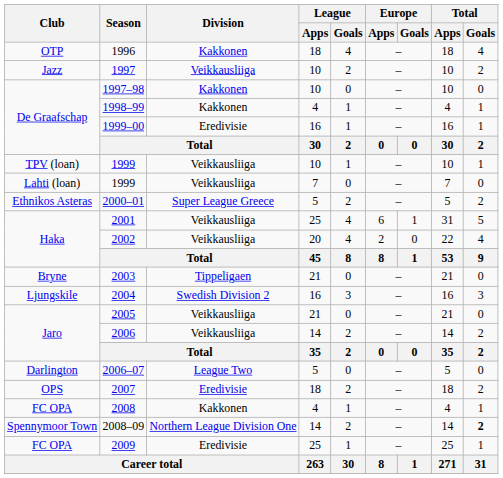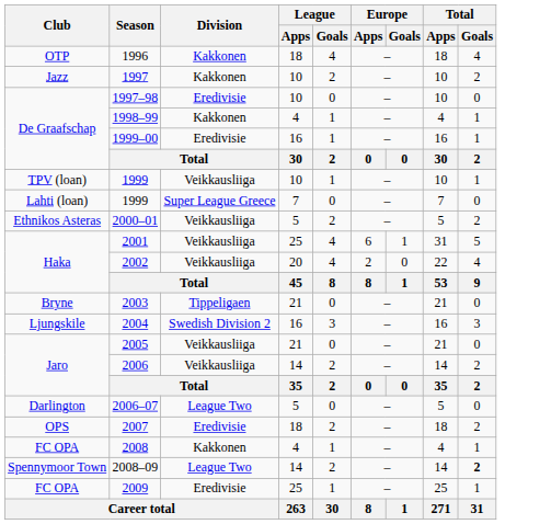 <table class="wikitable" style="text-align:center">
 <tr>
 <th rowspan="2">Club</th>
 <th rowspan="2">Season</th>
 <th rowspan="2">Division</th>
 <th colspan="2">League</th>
 <th colspan="2">Europe</th>
 <th colspan="2">Total</th>
 </tr>
 <tr>
 <th>Apps</th>
 <th>Goals</th>
 <th>Apps</th>
 <th>Goals</th>
 <th>Apps</th>
 <th>Goals</th>
 </tr>
 <tr>
 <td><a href='#'>OTP</a></td>
 <td>1996</td>
 <td><a href='#'>Kakkonen</a></td>
 <td>18</td>
 <td>4</td>
 <td colspan=2>–</td>
 <td>18</td>
 <td>4</td>
 </tr>
 <tr>
 <td><a href='#'>Jazz</a></td>
 <td><a href='#'>1997</a></td>
-<td><a href='#'>Veikkausliiga</a></td>
+<td>Kakkonen</td>
 <td>10</td>
 <td>2</td>
 <td colspan=2>–</td>
 <td>10</td>
 <td>2</td>
 </tr>
 <tr>
 <td rowspan=4><a href='#'>De Graafschap</a></td>
 <td><a href='#'>1997–98</a></td>
-<td><a href='#'>Kakkonen</a></td>
+<td><a href='#'>Eredivisie</a></td>
 <td>10</td>
 <td>0</td>
 <td colspan=2>–</td>
 <td>10</td>
 <td>0</td>
 </tr>
 <tr>
 <td><a href='#'>1998–99</a></td>
 <td>Kakkonen</td>
 <td>4</td>
 <td>1</td>
 <td colspan=2>–</td>
 <td>4</td>
 <td>1</td>
 </tr>
 <tr>
 <td><a href='#'>1999–00</a></td>
 <td>Eredivisie</td>
 <td>16</td>
 <td>1</td>
 <td colspan=2>–</td>
 <td>16</td>
 <td>1</td>
 </tr>
 <tr>
 <th colspan=2>Total</th>
 <th>30</th>
 <th>2</th>
 <th>0</th>
 <th>0</th>
 <th>30</th>
 <th>2</th>
 </tr>
 <tr>
 <td><a href='#'>TPV</a> (loan)</td>
 <td><a href='#'>1999</a></td>
 <td>Veikkausliiga</td>
 <td>10</td>
 <td>1</td>
 <td colspan=2>–</td>
 <td>10</td>
 <td>1</td>
 </tr>
 <tr>
 <td><a href='#'>Lahti</a> (loan)</td>
 <td>1999</td>
-<td>Veikkausliiga</td>
+<td><a href='#'>Super League Greece</a></td>
 <td>7</td>
 <td>0</td>
 <td colspan=2>–</td>
 <td>7</td>
 <td>0</td>
 </tr>
 <tr>
 <td><a href='#'>Ethnikos Asteras</a></td>
 <td><a href='#'>2000–01</a></td>
-<td><a href='#'>Super League Greece</a></td>
+<td>Veikkausliiga</td>
 <td>5</td>
 <td>2</td>
 <td colspan=2>–</td>
 <td>5</td>
 <td>2</td>
 </tr>
 <tr>
 <td rowspan=3><a href='#'>Haka</a></td>
 <td><a href='#'>2001</a></td>
 <td>Veikkausliiga</td>
 <td>25</td>
 <td>4</td>
 <td>6</td>
 <td>1</td>
 <td>31</td>
 <td>5</td>
 </tr>
 <tr>
 <td><a href='#'>2002</a></td>
 <td>Veikkausliiga</td>
 <td>20</td>
 <td>4</td>
 <td>2</td>
 <td>0</td>
 <td>22</td>
 <td>4</td>
 </tr>
 <tr>
 <th colspan=2>Total</th>
 <th>45</th>
 <th>8</th>
 <th>8</th>
 <th>1</th>
 <th>53</th>
 <th>9</th>
 </tr>
 <tr>
 <td><a href='#'>Bryne</a></td>
 <td><a href='#'>2003</a></td>
 <td><a href='#'>Tippeligaen</a></td>
 <td>21</td>
 <td>0</td>
 <td colspan=2>–</td>
 <td>21</td>
 <td>0</td>
 </tr>
 <tr>
 <td><a href='#'>Ljungskile</a></td>
 <td><a href='#'>2004</a></td>
 <td><a href='#'>Swedish Division 2</a></td>
 <td>16</td>
 <td>3</td>
 <td colspan=2>–</td>
 <td>16</td>
 <td>3</td>
 </tr>
 <tr>
 <td rowspan=3><a href='#'>Jaro</a></td>
 <td><a href='#'>2005</a></td>
 <td>Veikkausliiga</td>
 <td>21</td>
 <td>0</td>
 <td colspan=2>–</td>
 <td>21</td>
 <td>0</td>
 </tr>
 <tr>
 <td><a href='#'>2006</a></td>
 <td>Veikkausliiga</td>
 <td>14</td>
 <td>2</td>
 <td colspan=2>–</td>
 <td>14</td>
 <td>2</td>
 </tr>
 <tr>
 <th colspan=2>Total</th>
 <th>35</th>
 <th>2</th>
 <th>0</th>
 <th>0</th>
 <th>35</th>
 <th>2</th>
 </tr>
 <tr>
 <td><a href='#'>Darlington</a></td>
 <td><a href='#'>2006–07</a></td>
 <td><a href='#'>League Two</a></td>
 <td>5</td>
 <td>0</td>
 <td colspan=2>–</td>
 <td>5</td>
 <td>0</td>
 </tr>
 <tr>
 <td><a href='#'>OPS</a></td>
 <td><a href='#'>2007</a></td>
 <td><a href='#'>Eredivisie</a></td>
 <td>18</td>
 <td>2</td>
 <td colspan=2>–</td>
 <td>18</td>
 <td>2</td>
 </tr>
 <tr>
 <td><a href='#'>FC OPA</a></td>
 <td><a href='#'>2008</a></td>
 <td>Kakkonen</td>
 <td>4</td>
 <td>1</td>
 <td colspan=2>–</td>
 <td>4</td>
 <td>1</td>
 </tr>
 <tr>
 <td><a href='#'>Spennymoor Town</a></td>
 <td>2008–09</td>
-<td><a href='#'>Northern League Division One</a></td>
+<td><a href='#'>League Two</a></td>
 <td>14</td>
 <td>2</td>
 <td colspan=2>–</td>
 <td>14</td>
 <td><strong>2</strong></td>
 </tr>
 <tr>
 <td><a href='#'>FC OPA</a></td>
 <td><a href='#'>2009</a></td>
 <td>Eredivisie</td>
 <td>25</td>
 <td>1</td>
 <td colspan=2>–</td>
 <td>25</td>
 <td>1</td>
 </tr>
 <tr>
 <th colspan="3">Career total</th>
 <th>263</th>
 <th>30</th>
 <th>8</th>
 <th>1</th>
 <th>271</th>
 <th>31</th>
 </tr>
 </table>
